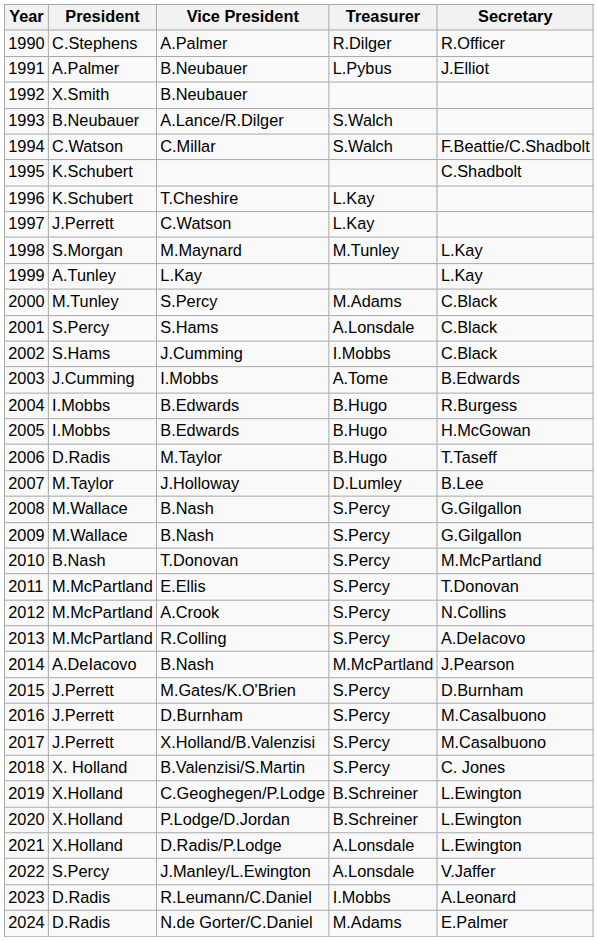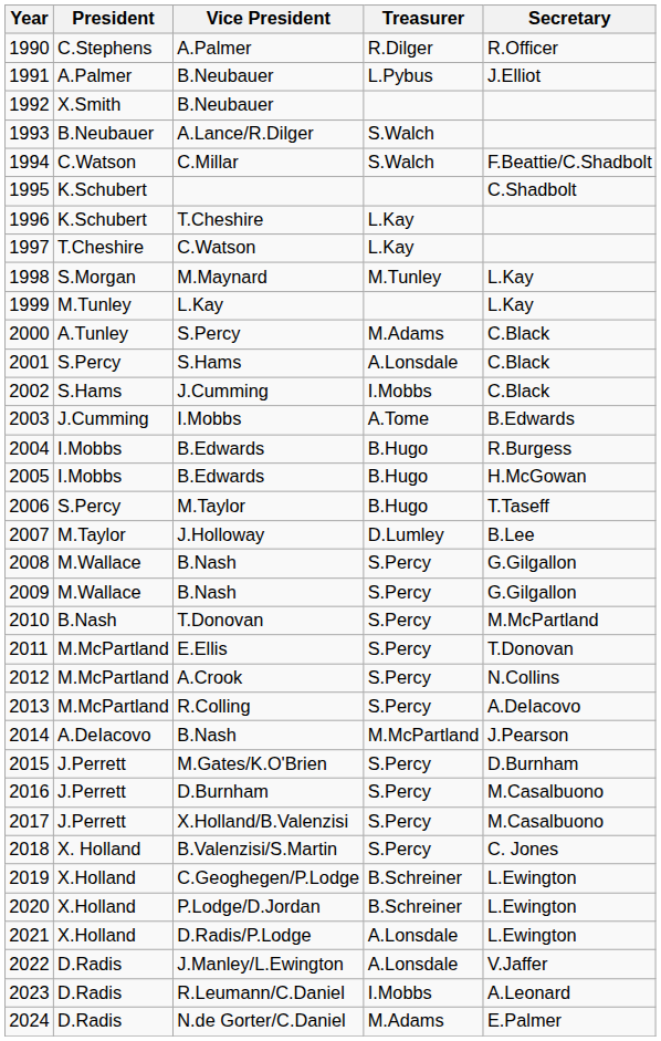 <table class="wikitable">
 <tr>
 <th>Year</th>
 <th>President</th>
 <th>Vice President</th>
 <th>Treasurer</th>
 <th>Secretary</th>
 </tr>
 <tr>
 <td>1990</td>
 <td>C.Stephens</td>
 <td>A.Palmer</td>
 <td>R.Dilger</td>
 <td>R.Officer</td>
 </tr>
 <tr>
 <td>1991</td>
 <td>A.Palmer</td>
 <td>B.Neubauer</td>
 <td>L.Pybus</td>
 <td>J.Elliot</td>
 </tr>
 <tr>
 <td>1992</td>
 <td>X.Smith</td>
 <td>B.Neubauer</td>
 <td></td>
 <td></td>
 </tr>
 <tr>
 <td>1993</td>
 <td>B.Neubauer</td>
 <td>A.Lance/R.Dilger</td>
 <td>S.Walch</td>
 <td></td>
 </tr>
 <tr>
 <td>1994</td>
 <td>C.Watson</td>
 <td>C.Millar</td>
 <td>S.Walch</td>
 <td>F.Beattie/C.Shadbolt</td>
 </tr>
 <tr>
 <td>1995</td>
 <td>K.Schubert</td>
 <td></td>
 <td></td>
 <td>C.Shadbolt</td>
 </tr>
 <tr>
 <td>1996</td>
 <td>K.Schubert</td>
 <td>T.Cheshire</td>
 <td>L.Kay</td>
 <td></td>
 </tr>
 <tr>
 <td>1997</td>
-<td>J.Perrett</td>
+<td>T.Cheshire</td>
 <td>C.Watson</td>
 <td>L.Kay</td>
 <td></td>
 </tr>
 <tr>
 <td>1998</td>
 <td>S.Morgan</td>
 <td>M.Maynard</td>
 <td>M.Tunley</td>
 <td>L.Kay</td>
 </tr>
 <tr>
 <td>1999</td>
-<td>A.Tunley</td>
+<td>M.Tunley</td>
 <td>L.Kay</td>
 <td></td>
 <td>L.Kay</td>
 </tr>
 <tr>
 <td>2000</td>
-<td>M.Tunley</td>
+<td>A.Tunley</td>
 <td>S.Percy</td>
 <td>M.Adams</td>
 <td>C.Black</td>
 </tr>
 <tr>
 <td>2001</td>
 <td>S.Percy</td>
 <td>S.Hams</td>
 <td>A.Lonsdale</td>
 <td>C.Black</td>
 </tr>
 <tr>
 <td>2002</td>
 <td>S.Hams</td>
 <td>J.Cumming</td>
 <td>I.Mobbs</td>
 <td>C.Black</td>
 </tr>
 <tr>
 <td>2003</td>
 <td>J.Cumming</td>
 <td>I.Mobbs</td>
 <td>A.Tome</td>
 <td>B.Edwards</td>
 </tr>
 <tr>
 <td>2004</td>
 <td>I.Mobbs</td>
 <td>B.Edwards</td>
 <td>B.Hugo</td>
 <td>R.Burgess</td>
 </tr>
 <tr>
 <td>2005</td>
 <td>I.Mobbs</td>
 <td>B.Edwards</td>
 <td>B.Hugo</td>
 <td>H.McGowan</td>
 </tr>
 <tr>
 <td>2006</td>
-<td>D.Radis</td>
+<td>S.Percy</td>
 <td>M.Taylor</td>
 <td>B.Hugo</td>
 <td>T.Taseff</td>
 </tr>
 <tr>
 <td>2007</td>
 <td>M.Taylor</td>
 <td>J.Holloway</td>
 <td>D.Lumley</td>
 <td>B.Lee</td>
 </tr>
 <tr>
 <td>2008</td>
 <td>M.Wallace</td>
 <td>B.Nash</td>
 <td>S.Percy</td>
 <td>G.Gilgallon</td>
 </tr>
 <tr>
 <td>2009</td>
 <td>M.Wallace</td>
 <td>B.Nash</td>
 <td>S.Percy</td>
 <td>G.Gilgallon</td>
 </tr>
 <tr>
 <td>2010</td>
 <td>B.Nash</td>
 <td>T.Donovan</td>
 <td>S.Percy</td>
 <td>M.McPartland</td>
 </tr>
 <tr>
 <td>2011</td>
 <td>M.McPartland</td>
 <td>E.Ellis</td>
 <td>S.Percy</td>
 <td>T.Donovan</td>
 </tr>
 <tr>
 <td>2012</td>
 <td>M.McPartland</td>
 <td>A.Crook</td>
 <td>S.Percy</td>
 <td>N.Collins</td>
 </tr>
 <tr>
 <td>2013</td>
 <td>M.McPartland</td>
 <td>R.Colling</td>
 <td>S.Percy</td>
 <td>A.DeIacovo</td>
 </tr>
 <tr>
 <td>2014</td>
 <td>A.DeIacovo</td>
 <td>B.Nash</td>
 <td>M.McPartland</td>
 <td>J.Pearson</td>
 </tr>
 <tr>
 <td>2015</td>
 <td>J.Perrett</td>
 <td>M.Gates/K.O'Brien</td>
 <td>S.Percy</td>
 <td>D.Burnham</td>
 </tr>
 <tr>
 <td>2016</td>
 <td>J.Perrett</td>
 <td>D.Burnham</td>
 <td>S.Percy</td>
 <td>M.Casalbuono</td>
 </tr>
 <tr>
 <td>2017</td>
 <td>J.Perrett</td>
 <td>X.Holland/B.Valenzisi</td>
 <td>S.Percy</td>
 <td>M.Casalbuono</td>
 </tr>
 <tr>
 <td>2018</td>
 <td>X. Holland</td>
 <td>B.Valenzisi/S.Martin</td>
 <td>S.Percy</td>
 <td>C. Jones</td>
 </tr>
 <tr>
 <td>2019</td>
 <td>X.Holland</td>
 <td>C.Geoghegen/P.Lodge</td>
 <td>B.Schreiner</td>
 <td>L.Ewington</td>
 </tr>
 <tr>
 <td>2020</td>
 <td>X.Holland</td>
 <td>P.Lodge/D.Jordan</td>
 <td>B.Schreiner</td>
 <td>L.Ewington</td>
 </tr>
 <tr>
 <td>2021</td>
 <td>X.Holland</td>
 <td>D.Radis/P.Lodge</td>
 <td>A.Lonsdale</td>
 <td>L.Ewington</td>
 </tr>
 <tr>
 <td>2022</td>
-<td>S.Percy</td>
+<td>D.Radis</td>
 <td>J.Manley/L.Ewington</td>
 <td>A.Lonsdale</td>
 <td>V.Jaffer</td>
 </tr>
 <tr>
 <td>2023</td>
 <td>D.Radis</td>
 <td>R.Leumann/C.Daniel</td>
 <td>I.Mobbs</td>
 <td>A.Leonard</td>
 </tr>
 <tr>
 <td>2024</td>
 <td>D.Radis</td>
 <td>N.de Gorter/C.Daniel</td>
 <td>M.Adams</td>
 <td>E.Palmer</td>
 </tr>
 </table>
